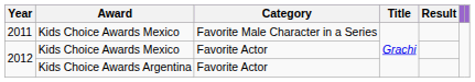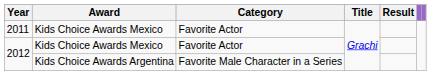 <table class="wikitable">
 <tr style="background:#96c; text-align:center;">
 <th style="text-align:center;">Year</th>
 <th>Award</th>
 <th>Category</th>
 <th>Title</th>
 <th>Result</th>
 <td></td>
 <td></td>
 </tr>
 <tr>
 <td>2011</td>
 <td>Kids Choice Awards Mexico</td>
-<td>Favorite Male Character in a Series</td>
+<td>Favorite Actor</td>
 <td rowspan=3><em><a href='#'>Grachi</a></em></td>
 <td></td>
 </tr>
 <tr>
 <td rowspan=2>2012</td>
 <td>Kids Choice Awards Mexico</td>
 <td>Favorite Actor</td>
 <td></td>
 </tr>
 <tr>
 <td>Kids Choice Awards Argentina</td>
-<td>Favorite Actor</td>
+<td>Favorite Male Character in a Series</td>
 <td></td>
 </tr>
 </table>
